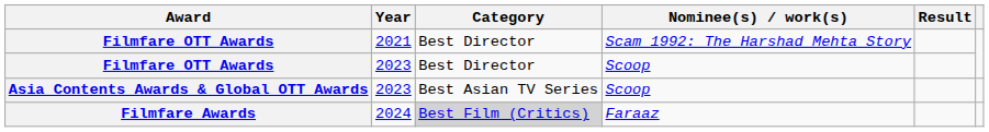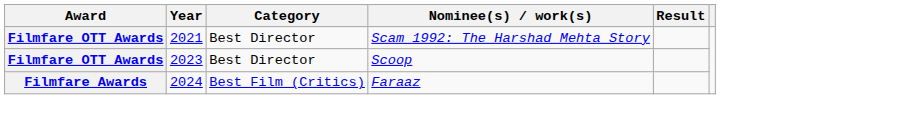 <table class="wikitable plainrowheaders sortable">
 <tr>
 <th scope="col">Award</th>
 <th scope="col">Year</th>
 <th scope="col">Category</th>
 <th scope="col">Nominee(s) / work(s)</th>
 <th scope="col">Result</th>
 <th scope="col" class="unsortable"></th>
 </tr>
 <tr>
 <th scope="row"><a href='#'>Filmfare OTT Awards</a></th>
 <td><a href='#'>2021</a></td>
 <td>Best Director</td>
 <td><em><a href='#'>Scam 1992: The Harshad Mehta Story</a></em></td>
 <td></td>
 </tr>
 <tr>
 <th scope="row"><a href='#'>Filmfare OTT Awards</a></th>
 <td><a href='#'>2023</a></td>
 <td>Best Director</td>
 <td><em><a href='#'>Scoop</a></em></td>
 <td></td>
 </tr>
 <tr>
-<th scope="row"><a href='#'>Asia Contents Awards & Global OTT Awards</a></th>
-<td><a href='#'>2023</a></td>
-<td>Best Asian TV Series</td>
-<td><em><a href='#'>Scoop</a></em></td>
-<td></td>
-<td style="text-align:center;"></td>
-</tr>
-<tr>
 <th scope="row"><a href='#'>Filmfare Awards</a></th>
 <td><a href='#'>2024</a></td>
-<td style="background: lightgrey;"><a href='#'>Best Film (Critics)</a></td>
+<td><a href='#'>Best Film (Critics)</a></td>
 <td><em><a href='#'>Faraaz</a></em></td>
 <td></td>
 </tr>
 </table>
